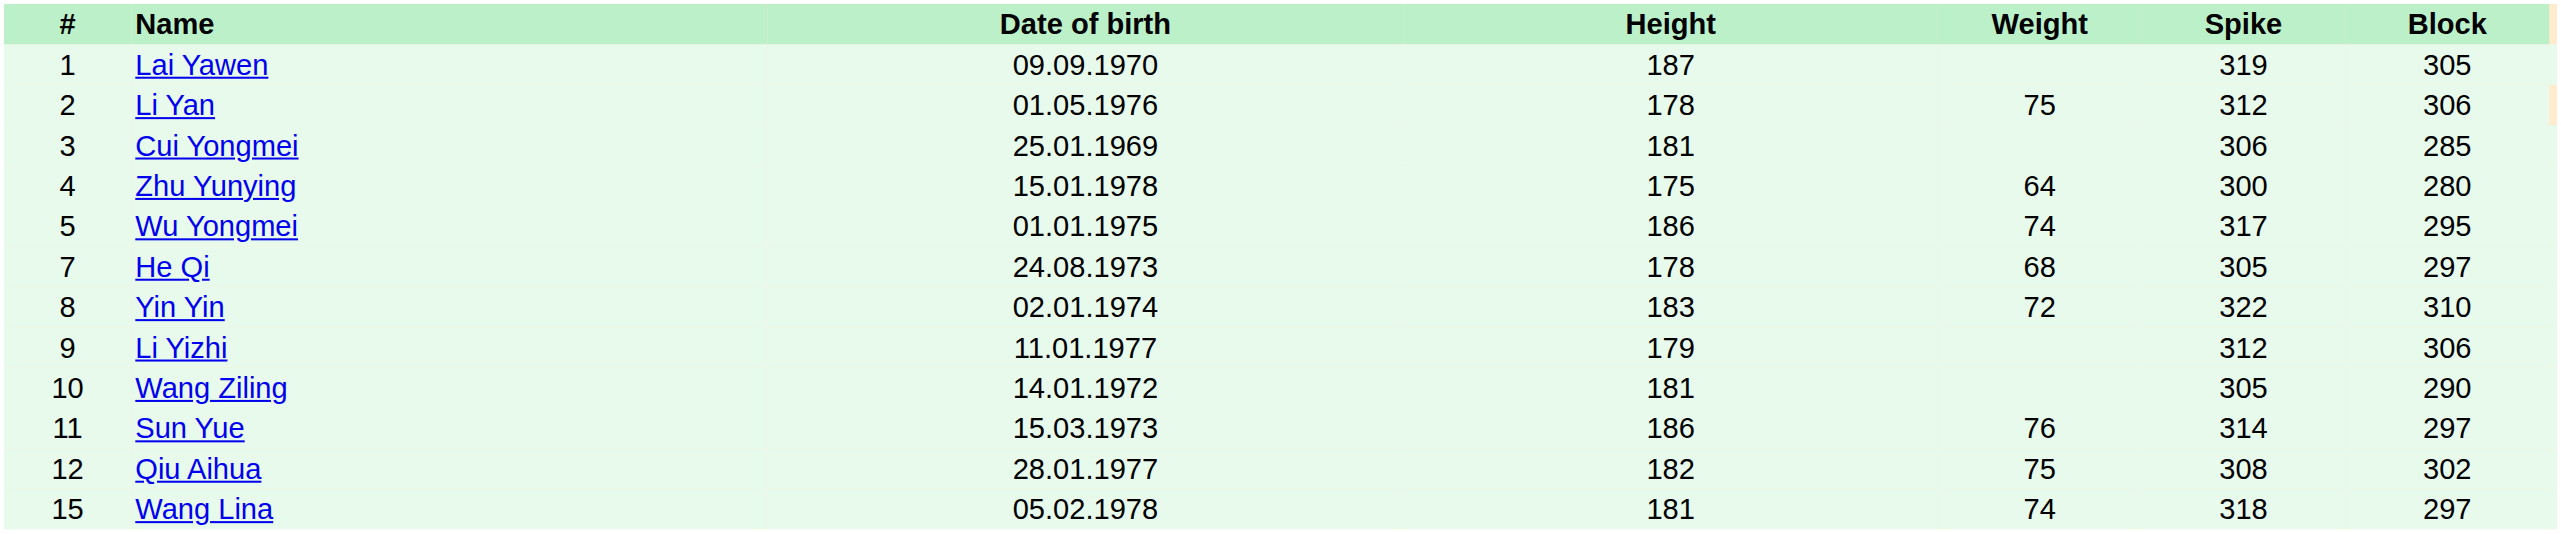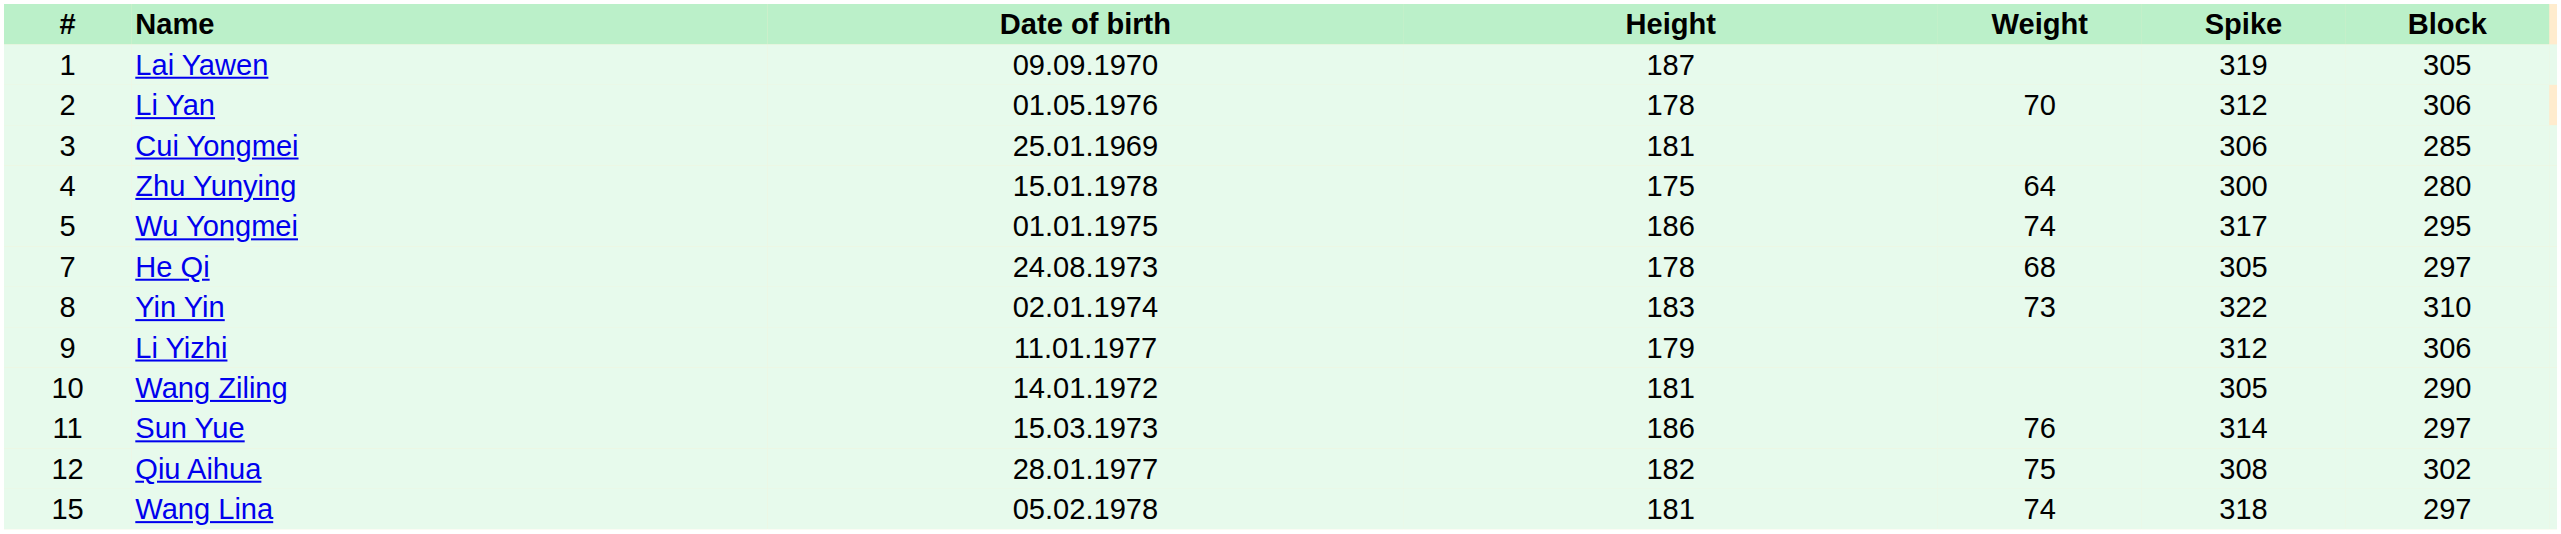 <table border=0 cellpadding=2 cellspacing=0  |- bgcolor=#FFECCE style="text-align:center; font-size:90%;" width=100%>
 <tr bgcolor=#BBF0C9>
 <th width=5%>#</th>
 <th width=25% align=left>Name</th>
 <th width=25%>Date of birth</th>
 <th width=21%>Height</th>
 <th width=8%>Weight</th>
 <th width=8%>Spike</th>
 <th width=8%>Block</th>
 </tr>
 <tr bgcolor=#E7FAEC>
 <td>1</td>
 <td align=left><a href='#'>Lai Yawen</a></td>
 <td>09.09.1970</td>
 <td>187</td>
 <td></td>
 <td>319</td>
 <td>305</td>
 <td></td>
 </tr>
 <tr bgcolor=#E7FAEC>
 <td>2</td>
 <td align=left><a href='#'>Li Yan</a></td>
 <td>01.05.1976</td>
 <td>178</td>
-<td>75</td>
+<td>70</td>
 <td>312</td>
 <td>306</td>
 </tr>
 <tr bgcolor=#E7FAEC>
 <td>3</td>
 <td align=left><a href='#'>Cui Yongmei</a></td>
 <td>25.01.1969</td>
 <td>181</td>
 <td></td>
 <td>306</td>
 <td>285</td>
 <td></td>
 </tr>
 <tr bgcolor=#E7FAEC>
 <td>4</td>
 <td align=left><a href='#'>Zhu Yunying</a></td>
 <td>15.01.1978</td>
 <td>175</td>
 <td>64</td>
 <td>300</td>
 <td>280</td>
 <td></td>
 </tr>
 <tr bgcolor=#E7FAEC>
 <td>5</td>
 <td align=left><a href='#'>Wu Yongmei</a></td>
 <td>01.01.1975</td>
 <td>186</td>
 <td>74</td>
 <td>317</td>
 <td>295</td>
 <td></td>
 </tr>
 <tr bgcolor=#E7FAEC>
 <td>7</td>
 <td align=left><a href='#'>He Qi</a></td>
 <td>24.08.1973</td>
 <td>178</td>
 <td>68</td>
 <td>305</td>
 <td>297</td>
 <td></td>
 </tr>
 <tr bgcolor=#E7FAEC>
 <td>8</td>
 <td align=left><a href='#'>Yin Yin</a></td>
 <td>02.01.1974</td>
 <td>183</td>
-<td>72</td>
+<td>73</td>
 <td>322</td>
 <td>310</td>
 <td></td>
 </tr>
 <tr bgcolor=#E7FAEC>
 <td>9</td>
 <td align=left><a href='#'>Li Yizhi</a></td>
 <td>11.01.1977</td>
 <td>179</td>
 <td></td>
 <td>312</td>
 <td>306</td>
 <td></td>
 </tr>
 <tr bgcolor=#E7FAEC>
 <td>10</td>
 <td align=left><a href='#'>Wang Ziling</a></td>
 <td>14.01.1972</td>
 <td>181</td>
 <td></td>
 <td>305</td>
 <td>290</td>
 <td></td>
 </tr>
 <tr bgcolor=#E7FAEC>
 <td>11</td>
 <td align=left><a href='#'>Sun Yue</a></td>
 <td>15.03.1973</td>
 <td>186</td>
 <td>76</td>
 <td>314</td>
 <td>297</td>
 <td></td>
 </tr>
 <tr bgcolor=#E7FAEC>
 <td>12</td>
 <td align=left><a href='#'>Qiu Aihua</a></td>
 <td>28.01.1977</td>
 <td>182</td>
 <td>75</td>
 <td>308</td>
 <td>302</td>
 <td></td>
 </tr>
 <tr bgcolor=#E7FAEC>
 <td>15</td>
 <td align=left><a href='#'>Wang Lina</a></td>
 <td>05.02.1978</td>
 <td>181</td>
 <td>74</td>
 <td>318</td>
 <td>297</td>
 <td></td>
 </tr>
 </table>
